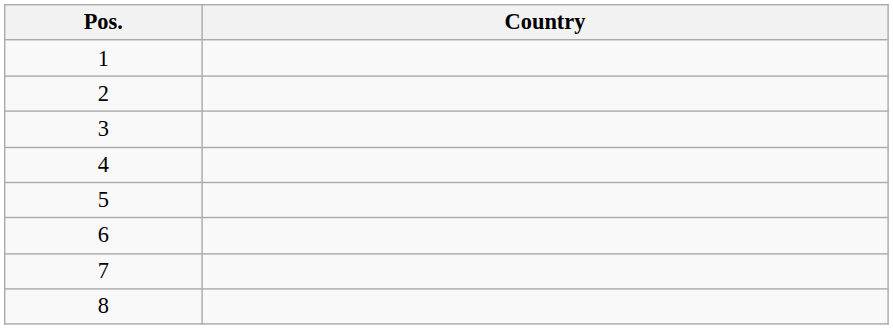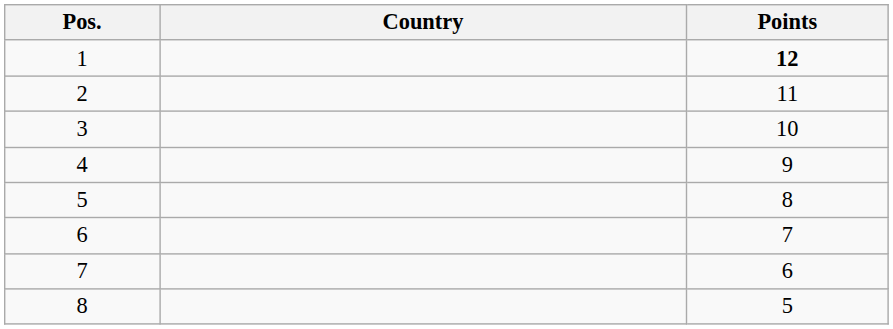 <table class="wikitable" width=50% style="text-align:center">
 <tr bgcolor="#efefef">
 <th width=4%>Pos.</th>
 <th width=15%>Country</th>
+<th width=5%>Points</th>
 </tr>
 <tr>
 <td>1</td>
 <td align=left></td>
+<td><strong>12</strong></td>
 </tr>
 <tr>
 <td>2</td>
 <td align=left></td>
+<td>11</td>
 </tr>
 <tr>
 <td>3</td>
 <td align=left></td>
+<td>10</td>
 </tr>
 <tr>
 <td>4</td>
 <td align=left></td>
+<td>9</td>
 </tr>
 <tr>
 <td>5</td>
 <td align=left></td>
+<td>8</td>
 </tr>
 <tr>
 <td>6</td>
 <td align=left></td>
+<td>7</td>
 </tr>
 <tr>
 <td>7</td>
 <td align=left></td>
+<td>6</td>
 </tr>
 <tr>
 <td>8</td>
 <td align=left></td>
+<td>5</td>
 </tr>
 </table>
